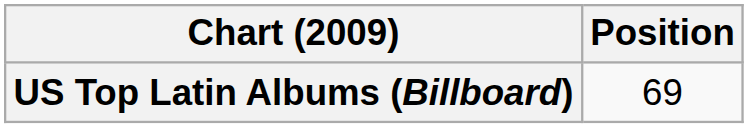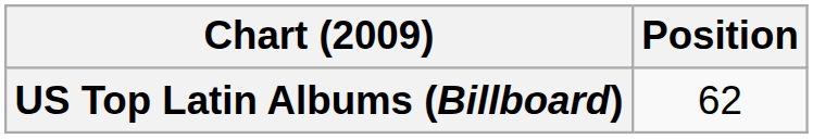 <table class="wikitable plainrowheaders" style="text-align:center">
 <tr>
 <th scope="col">Chart (2009)</th>
 <th scope="col">Position</th>
 </tr>
 <tr>
 <th scope="row">US Top Latin Albums (<em>Billboard</em>)</th>
-<td>69</td>
+<td>62</td>
 </tr>
 </table>
